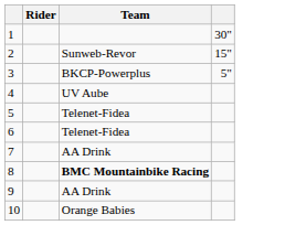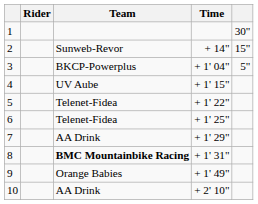 <table class="wikitable">
 <tr>
 <th></th>
 <th>Rider</th>
 <th>Team</th>
+<th>Time</th>
 <th></th>
 </tr>
 <tr>
 <td>1</td>
 <td></td>
 <td></td>
+<td align="right"></td>
 <td align="right">30"</td>
 </tr>
 <tr>
 <td>2</td>
 <td></td>
 <td>Sunweb-Revor</td>
+<td align="right">+ 14"</td>
 <td align="right">15"</td>
 </tr>
 <tr>
 <td>3</td>
 <td></td>
 <td>BKCP-Powerplus</td>
+<td align="right">+ 1' 04"</td>
 <td align="right">5"</td>
 </tr>
 <tr>
 <td>4</td>
 <td></td>
 <td>UV Aube</td>
+<td align="right">+ 1' 15"</td>
 <td></td>
 </tr>
 <tr>
 <td>5</td>
 <td></td>
 <td>Telenet-Fidea</td>
+<td align="right">+ 1' 22"</td>
 <td></td>
 </tr>
 <tr>
 <td>6</td>
 <td></td>
 <td>Telenet-Fidea</td>
+<td align="right">+ 1' 25"</td>
 <td></td>
 </tr>
 <tr>
 <td>7</td>
 <td></td>
 <td>AA Drink</td>
+<td align="right">+ 1' 29"</td>
 <td></td>
 </tr>
 <tr>
 <td>8</td>
 <td></td>
 <td><strong>BMC Mountainbike Racing</strong></td>
+<td align="right">+ 1' 31"</td>
 <td></td>
 </tr>
 <tr>
 <td>9</td>
 <td></td>
-<td>AA Drink</td>
+<td>Orange Babies</td>
+<td align="right">+ 1' 49"</td>
 <td></td>
 </tr>
 <tr>
 <td>10</td>
 <td></td>
-<td>Orange Babies</td>
+<td>AA Drink</td>
+<td align="right">+ 2' 10"</td>
 <td></td>
 </tr>
 </table>
